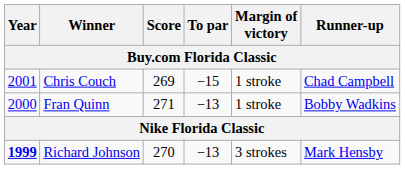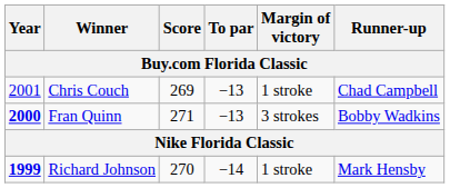 <table class=wikitable style=font-size:95%>
 <tr>
 <th>Year</th>
 <th>Winner</th>
 <th>Score</th>
 <th>To par</th>
 <th>Margin of<br>victory</th>
 <th>Runner-up</th>
 </tr>
 <tr>
 <th colspan=7>Buy.com Florida Classic</th>
 </tr>
 <tr>
 <td><a href='#'>2001</a></td>
 <td> <a href='#'>Chris Couch</a></td>
 <td align=center>269</td>
-<td align=center>−15</td>
+<td align=center>−13</td>
 <td>1 stroke</td>
 <td> <a href='#'>Chad Campbell</a></td>
 </tr>
 <tr>
-<td><a href='#'>2000</a></td>
+<td><strong><a href='#'>2000</a></strong></td>
 <td> <a href='#'>Fran Quinn</a></td>
 <td align=center>271</td>
 <td align=center>−13</td>
-<td>1 stroke</td>
+<td>3 strokes</td>
 <td> <a href='#'>Bobby Wadkins</a></td>
 </tr>
 <tr>
 <th colspan=7>Nike Florida Classic</th>
 </tr>
 <tr>
 <td><strong><a href='#'>1999</a></strong></td>
 <td> <a href='#'>Richard Johnson</a></td>
 <td align=center>270</td>
-<td align=center>−13</td>
-<td>3 strokes</td>
+<td align=center>−14</td>
+<td>1 stroke</td>
 <td> <a href='#'>Mark Hensby</a></td>
 </tr>
 </table>
